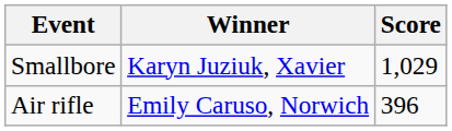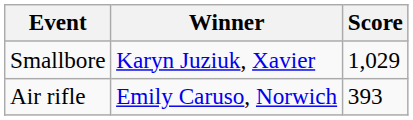 <table class="wikitable sortable">
 <tr>
 <th>Event</th>
 <th>Winner</th>
 <th>Score</th>
 </tr>
 <tr>
 <td>Smallbore</td>
 <td><a href='#'>Karyn Juziuk</a>, <a href='#'>Xavier</a></td>
 <td>1,029</td>
 </tr>
 <tr>
 <td>Air rifle</td>
 <td><a href='#'>Emily Caruso</a>, <a href='#'>Norwich</a></td>
-<td>396</td>
+<td>393</td>
 </tr>
 </table>
